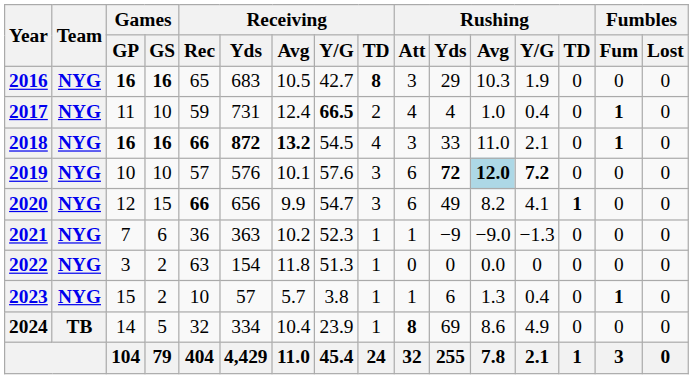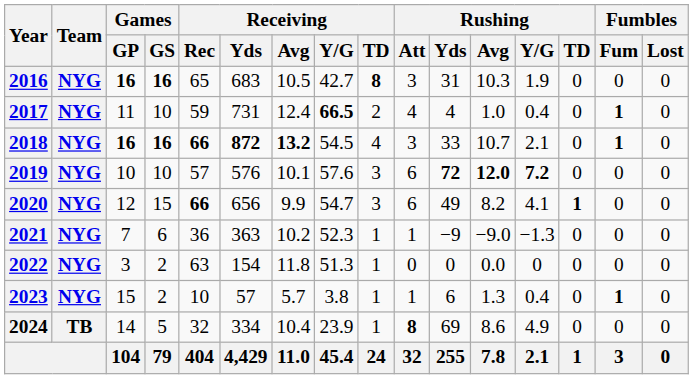 <table class=wikitable style="text-align:center;">
 <tr>
 <th rowspan="2">Year</th>
 <th rowspan="2">Team</th>
 <th colspan="2">Games</th>
 <th colspan="5">Receiving</th>
 <th colspan="5">Rushing</th>
 <th colspan="2">Fumbles</th>
 </tr>
 <tr>
 <th>GP</th>
 <th>GS</th>
 <th>Rec</th>
 <th>Yds</th>
 <th>Avg</th>
 <th>Y/G</th>
 <th>TD</th>
 <th>Att</th>
 <th>Yds</th>
 <th>Avg</th>
 <th>Y/G</th>
 <th>TD</th>
 <th>Fum</th>
 <th>Lost</th>
 </tr>
 <tr>
 <th><a href='#'>2016</a></th>
 <th><a href='#'>NYG</a></th>
 <td><strong>16</strong></td>
 <td><strong>16</strong></td>
 <td>65</td>
 <td>683</td>
 <td>10.5</td>
 <td>42.7</td>
 <td><strong>8</strong></td>
 <td>3</td>
-<td>29</td>
+<td>31</td>
 <td>10.3</td>
 <td>1.9</td>
 <td>0</td>
 <td>0</td>
 <td>0</td>
 </tr>
 <tr>
 <th><a href='#'>2017</a></th>
 <th><a href='#'>NYG</a></th>
 <td>11</td>
 <td>10</td>
 <td>59</td>
 <td>731</td>
 <td>12.4</td>
 <td><strong>66.5</strong></td>
 <td>2</td>
 <td>4</td>
 <td>4</td>
 <td>1.0</td>
 <td>0.4</td>
 <td>0</td>
 <td><strong>1</strong></td>
 <td>0</td>
 </tr>
 <tr>
 <th><a href='#'>2018</a></th>
 <th><a href='#'>NYG</a></th>
 <td><strong>16</strong></td>
 <td><strong>16</strong></td>
 <td><strong>66</strong></td>
 <td><strong>872</strong></td>
 <td><strong>13.2</strong></td>
 <td>54.5</td>
 <td>4</td>
 <td>3</td>
 <td>33</td>
-<td>11.0</td>
+<td>10.7</td>
 <td>2.1</td>
 <td>0</td>
 <td><strong>1</strong></td>
 <td>0</td>
 </tr>
 <tr>
 <th><a href='#'>2019</a></th>
 <th><a href='#'>NYG</a></th>
 <td>10</td>
 <td>10</td>
 <td>57</td>
 <td>576</td>
 <td>10.1</td>
 <td>57.6</td>
 <td>3</td>
 <td>6</td>
 <td><strong>72</strong></td>
-<td style="background: lightblue;"><strong>12.0</strong></td>
+<td><strong>12.0</strong></td>
 <td><strong>7.2</strong></td>
 <td>0</td>
 <td>0</td>
 <td>0</td>
 </tr>
 <tr>
 <th><a href='#'>2020</a></th>
 <th><a href='#'>NYG</a></th>
 <td>12</td>
 <td>15</td>
 <td><strong>66</strong></td>
 <td>656</td>
 <td>9.9</td>
 <td>54.7</td>
 <td>3</td>
 <td>6</td>
 <td>49</td>
 <td>8.2</td>
 <td>4.1</td>
 <td><strong>1</strong></td>
 <td>0</td>
 <td>0</td>
 </tr>
 <tr>
 <th><a href='#'>2021</a></th>
 <th><a href='#'>NYG</a></th>
 <td>7</td>
 <td>6</td>
 <td>36</td>
 <td>363</td>
 <td>10.2</td>
 <td>52.3</td>
 <td>1</td>
 <td>1</td>
 <td>−9</td>
 <td>−9.0</td>
 <td>−1.3</td>
 <td>0</td>
 <td>0</td>
 <td>0</td>
 </tr>
 <tr>
 <th><a href='#'>2022</a></th>
 <th><a href='#'>NYG</a></th>
 <td>3</td>
 <td>2</td>
 <td>63</td>
 <td>154</td>
 <td>11.8</td>
 <td>51.3</td>
 <td>1</td>
 <td>0</td>
 <td>0</td>
 <td>0.0</td>
 <td>0</td>
 <td>0</td>
 <td>0</td>
 <td>0</td>
 </tr>
 <tr>
 <th><a href='#'>2023</a></th>
 <th><a href='#'>NYG</a></th>
 <td>15</td>
 <td>2</td>
 <td>10</td>
 <td>57</td>
 <td>5.7</td>
 <td>3.8</td>
 <td>1</td>
 <td>1</td>
 <td>6</td>
 <td>1.3</td>
 <td>0.4</td>
 <td>0</td>
 <td><strong>1</strong></td>
 <td>0</td>
 </tr>
 <tr>
 <th>2024</th>
 <th>TB</th>
 <td>14</td>
 <td>5</td>
 <td>32</td>
 <td>334</td>
 <td>10.4</td>
 <td>23.9</td>
 <td>1</td>
 <td><strong>8</strong></td>
 <td>69</td>
 <td>8.6</td>
 <td>4.9</td>
 <td>0</td>
 <td>0</td>
 <td>0</td>
 </tr>
 <tr>
 <th colspan="2"></th>
 <th>104</th>
 <th>79</th>
 <th>404</th>
 <th>4,429</th>
 <th>11.0</th>
 <th>45.4</th>
 <th>24</th>
 <th>32</th>
 <th>255</th>
 <th>7.8</th>
 <th>2.1</th>
 <th>1</th>
 <th>3</th>
 <th>0</th>
 </tr>
 </table>
